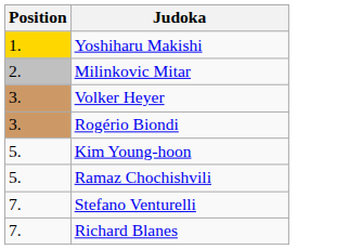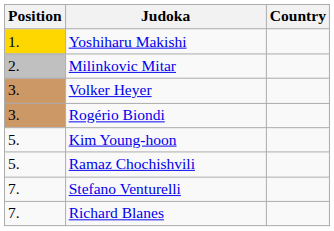 <table class=wikitable>
 <tr>
 <th width=10>Position</th>
 <th width=200>Judoka</th>
+<th width=10>Country</th>
 </tr>
 <tr>
 <td bgcolor=gold>1.</td>
 <td><a href='#'>Yoshiharu Makishi</a></td>
+<td></td>
 </tr>
 <tr>
 <td bgcolor="silver">2.</td>
 <td><a href='#'>Milinkovic Mitar</a></td>
+<td></td>
 </tr>
 <tr>
 <td bgcolor="CC9966">3.</td>
 <td><a href='#'>Volker Heyer</a></td>
+<td></td>
 </tr>
 <tr>
 <td bgcolor="CC9966">3.</td>
 <td><a href='#'>Rogério Biondi</a></td>
+<td></td>
 </tr>
 <tr>
 <td>5.</td>
 <td><a href='#'>Kim Young-hoon</a></td>
+<td></td>
 </tr>
 <tr>
 <td>5.</td>
 <td><a href='#'>Ramaz Chochishvili</a></td>
+<td></td>
 </tr>
 <tr>
 <td>7.</td>
 <td><a href='#'>Stefano Venturelli</a></td>
+<td></td>
 </tr>
 <tr>
 <td>7.</td>
 <td><a href='#'>Richard Blanes</a></td>
+<td></td>
 </tr>
 </table>
